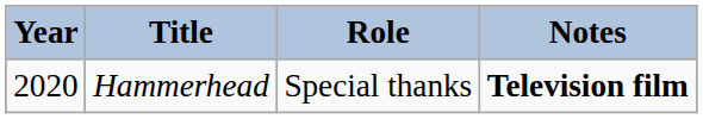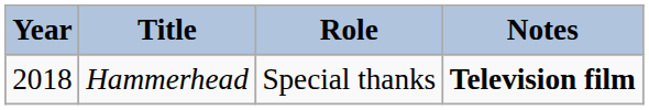 <table class="wikitable" style="font-size:95%;">
 <tr>
 <th style="background:#B0C4DE;">Year</th>
 <th style="background:#B0C4DE;">Title</th>
 <th style="background:#B0C4DE;">Role</th>
 <th style="background:#B0C4DE;">Notes</th>
 </tr>
 <tr>
-<td>2020</td>
+<td>2018</td>
 <td><em>Hammerhead</em></td>
 <td>Special thanks</td>
 <td><strong>Television film</strong></td>
 </tr>
 </table>
